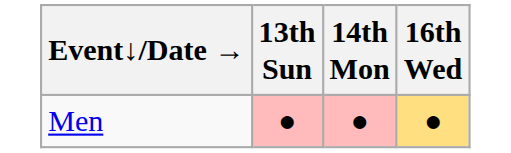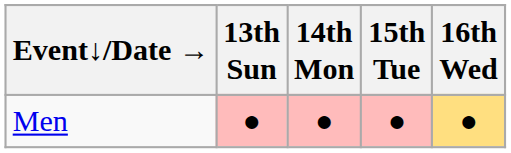 <table class="wikitable" style="margin:0.5em auto; font-size:90%; line-height:1.25em; text-align:center;">
 <tr>
 <th>Event↓/Date →</th>
 <th>13th<br>Sun</th>
 <th>14th<br>Mon</th>
+<th>15th<br>Tue</th>
 <th>16th<br>Wed</th>
 </tr>
 <tr>
 <td style="text-align:left;"><a href='#'>Men</a></td>
 <td bgcolor="#FFBBBB">●</td>
 <td bgcolor="#FFBBBB">●</td>
+<td bgcolor="#FFBBBB">●</td>
 <td bgcolor="#FFDF80">●</td>
 </tr>
 </table>
